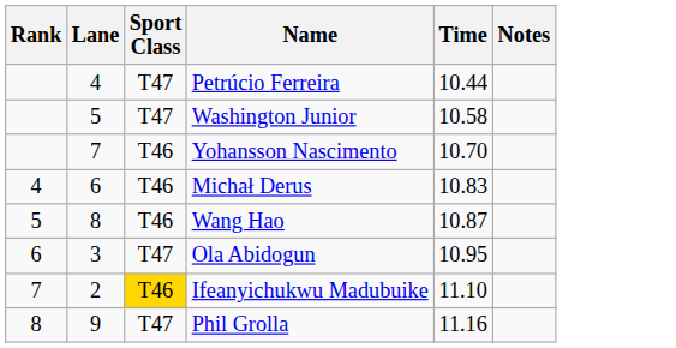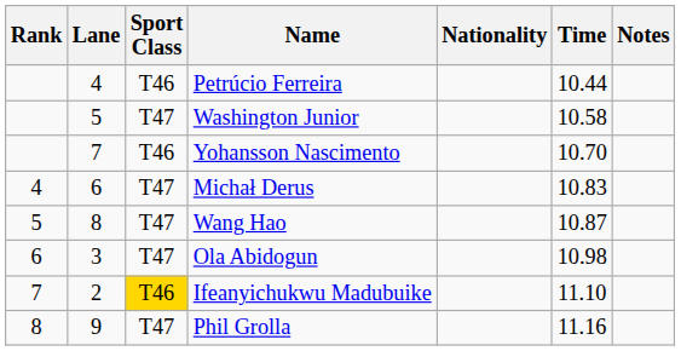 <table class="wikitable sortable" style="text-align:center">
 <tr>
 <th>Rank</th>
 <th>Lane</th>
 <th>Sport<br>Class</th>
 <th>Name</th>
+<th>Nationality</th>
 <th>Time</th>
 <th>Notes</th>
 </tr>
 <tr>
 <td></td>
 <td>4</td>
-<td>T47</td>
+<td>T46</td>
 <td align=left><a href='#'>Petrúcio Ferreira</a></td>
+<td align=left></td>
 <td>10.44</td>
 <td></td>
 </tr>
 <tr>
 <td></td>
 <td>5</td>
 <td>T47</td>
 <td align=left><a href='#'>Washington Junior</a></td>
+<td align=left></td>
 <td>10.58</td>
 <td></td>
 </tr>
 <tr>
 <td></td>
 <td>7</td>
 <td>T46</td>
 <td align=left><a href='#'>Yohansson Nascimento</a></td>
+<td align=left></td>
 <td>10.70</td>
 <td></td>
 </tr>
 <tr>
 <td>4</td>
 <td>6</td>
-<td>T46</td>
+<td>T47</td>
 <td align=left><a href='#'>Michał Derus</a></td>
+<td align=left></td>
 <td>10.83</td>
 <td></td>
 </tr>
 <tr>
 <td>5</td>
 <td>8</td>
-<td>T46</td>
+<td>T47</td>
 <td align=left><a href='#'>Wang Hao</a></td>
+<td align=left></td>
 <td>10.87</td>
 <td></td>
 </tr>
 <tr>
 <td>6</td>
 <td>3</td>
 <td>T47</td>
 <td align=left><a href='#'>Ola Abidogun</a></td>
-<td>10.95</td>
+<td align=left></td>
+<td>10.98</td>
 <td></td>
 </tr>
 <tr>
 <td>7</td>
 <td>2</td>
 <td style="background: gold;">T46</td>
 <td align=left><a href='#'>Ifeanyichukwu Madubuike</a></td>
+<td align=left></td>
 <td>11.10</td>
 <td></td>
 </tr>
 <tr>
 <td>8</td>
 <td>9</td>
 <td>T47</td>
 <td align=left><a href='#'>Phil Grolla</a></td>
+<td align=left></td>
 <td>11.16</td>
 <td></td>
 </tr>
 </table>
